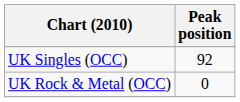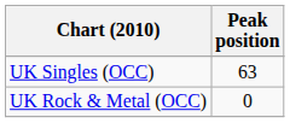 <table class="wikitable sortable">
 <tr>
 <th>Chart (2010)</th>
 <th>Peak<br>position</th>
 </tr>
 <tr>
 </tr>
 <tr>
 <td><a href='#'>UK Singles</a> (<a href='#'>OCC</a>)</td>
-<td style="text-align:center;">92</td>
+<td style="text-align:center;">63</td>
 </tr>
 <tr>
 <td align="left"><a href='#'>UK Rock & Metal</a> (<a href='#'>OCC</a>)</td>
 <td align="center">0</td>
 </tr>
 <tr>
 </tr>
 </table>
